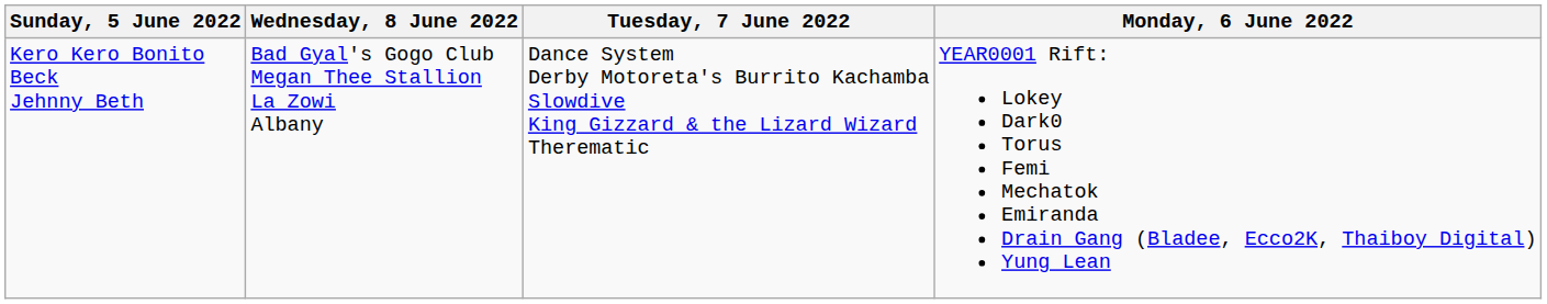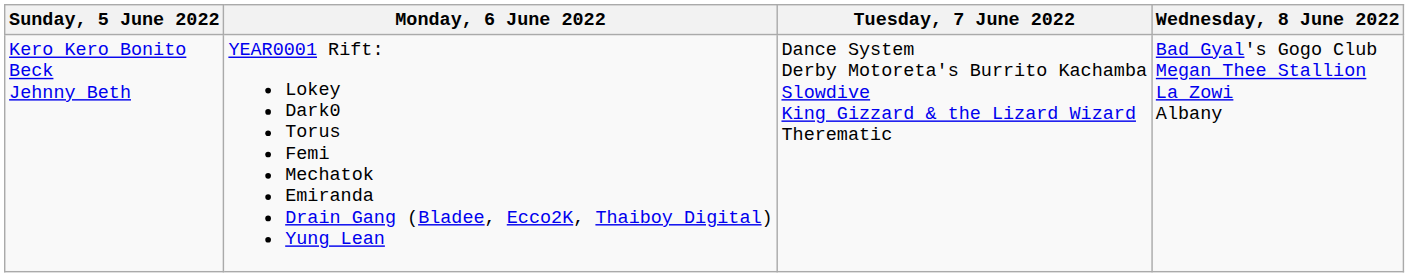 <table class="wikitable">
 <tr>
 <th>Sunday, 5 June 2022</th>
+<th>Monday, 6 June 2022</th>
+<th>Tuesday, 7 June 2022</th>
 <th>Wednesday, 8 June 2022</th>
-<th>Tuesday, 7 June 2022</th>
-<th>Monday, 6 June 2022</th>
 </tr>
 <tr valign="top">
 <td><a href='#'>Kero Kero Bonito</a><br><a href='#'>Beck</a><br><a href='#'>Jehnny Beth</a></td>
+<td><a href='#'>YEAR0001</a> Rift:<br><ul><li>Lokey</li><li>Dark0</li><li>Torus</li><li>Femi</li><li>Mechatok</li><li>Emiranda</li><li><a href='#'>Drain Gang</a> (<a href='#'>Bladee</a>, <a href='#'>Ecco2K</a>, <a href='#'>Thaiboy Digital</a>)</li><li><a href='#'>Yung Lean</a></li></ul></td>
+<td>Dance System<br>Derby Motoreta's Burrito Kachamba<br><a href='#'>Slowdive</a><br><a href='#'>King Gizzard & the Lizard Wizard</a><br>Therematic</td>
 <td><a href='#'>Bad Gyal</a>'s Gogo Club<br><a href='#'>Megan Thee Stallion</a><br><a href='#'>La Zowi</a><br>Albany</td>
-<td>Dance System<br>Derby Motoreta's Burrito Kachamba<br><a href='#'>Slowdive</a><br><a href='#'>King Gizzard & the Lizard Wizard</a><br>Therematic</td>
-<td><a href='#'>YEAR0001</a> Rift:<br><ul><li>Lokey</li><li>Dark0</li><li>Torus</li><li>Femi</li><li>Mechatok</li><li>Emiranda</li><li><a href='#'>Drain Gang</a> (<a href='#'>Bladee</a>, <a href='#'>Ecco2K</a>, <a href='#'>Thaiboy Digital</a>)</li><li><a href='#'>Yung Lean</a></li></ul></td>
 </tr>
 </table>
